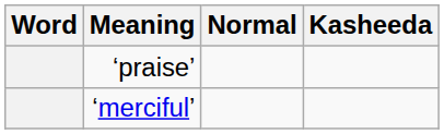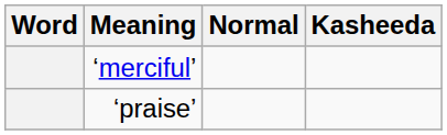 <table class="wikitable">
 <tr>
 <th>Word</th>
 <th>Meaning</th>
 <th>Normal</th>
 <th>Kasheeda</th>
 </tr>
 <tr align=right>
 <th></th>
-<td>‘praise’</td>
+<td>‘<a href='#'>merciful</a>’</td>
 <td></td>
 <td></td>
 </tr>
 <tr align=right>
 <th></th>
-<td>‘<a href='#'>merciful</a>’</td>
+<td>‘praise’</td>
 <td></td>
 <td></td>
 </tr>
 </table>
